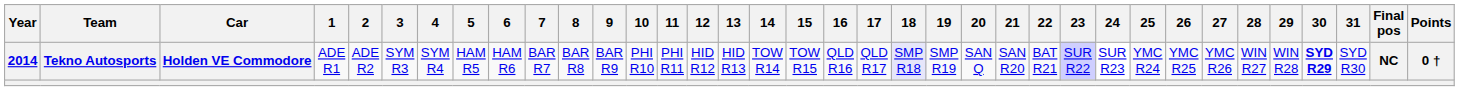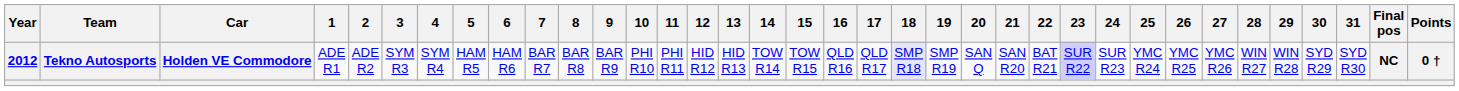 <table class="wikitable" style="text-align:center; font-size:75%">
 <tr>
 <th scope="col">Year</th>
 <th scope="col">Team</th>
 <th scope="col">Car</th>
 <th scope="col">1</th>
 <th scope="col">2</th>
 <th scope="col">3</th>
 <th scope="col">4</th>
 <th scope="col">5</th>
 <th scope="col">6</th>
 <th scope="col">7</th>
 <th scope="col">8</th>
 <th scope="col">9</th>
 <th scope="col">10</th>
 <th scope="col">11</th>
 <th scope="col">12</th>
 <th scope="col">13</th>
 <th scope="col">14</th>
 <th scope="col">15</th>
 <th scope="col">16</th>
 <th scope="col">17</th>
 <th scope="col">18</th>
 <th scope="col">19</th>
 <th scope="col">20</th>
 <th scope="col">21</th>
 <th scope="col">22</th>
 <th scope="col">23</th>
 <th scope="col">24</th>
 <th scope="col">25</th>
 <th scope="col">26</th>
 <th scope="col">27</th>
 <th scope="col">28</th>
 <th scope="col">29</th>
 <th scope="col">30</th>
 <th scope="col">31</th>
 <th scope="col">Final pos</th>
 <th scope="col">Points</th>
 </tr>
 <tr>
-<th><a href='#'>2014</a></th>
+<th><a href='#'>2012</a></th>
 <th nowrap><a href='#'>Tekno Autosports</a></th>
 <th nowrap><a href='#'>Holden VE Commodore</a></th>
 <td><a href='#'>ADE<br>R1</a></td>
 <td><a href='#'>ADE<br>R2</a></td>
 <td><a href='#'>SYM<br>R3</a></td>
 <td><a href='#'>SYM<br>R4</a></td>
 <td><a href='#'>HAM<br>R5</a></td>
 <td><a href='#'>HAM<br>R6</a></td>
 <td><a href='#'>BAR<br>R7</a></td>
 <td><a href='#'>BAR<br>R8</a></td>
 <td><a href='#'>BAR<br>R9</a></td>
 <td><a href='#'>PHI<br>R10</a></td>
 <td><a href='#'>PHI<br>R11</a></td>
 <td><a href='#'>HID<br>R12</a></td>
 <td><a href='#'>HID<br>R13</a></td>
 <td><a href='#'>TOW<br>R14</a></td>
 <td><a href='#'>TOW<br>R15</a></td>
 <td><a href='#'>QLD<br>R16</a></td>
 <td><a href='#'>QLD<br>R17</a></td>
 <td style="background: lavender;"><a href='#'>SMP<br>R18</a></td>
 <td><a href='#'>SMP<br>R19</a></td>
 <td><a href='#'>SAN<br>Q</a></td>
 <td><a href='#'>SAN<br>R20</a></td>
 <td><a href='#'>BAT<br>R21</a></td>
 <td style="background:#cfcfff;"><a href='#'>SUR<br>R22</a><br></td>
 <td style="background:#FFFFFF;"><a href='#'>SUR<br>R23</a><br></td>
 <td><a href='#'>YMC<br>R24</a></td>
 <td><a href='#'>YMC<br>R25</a></td>
 <td><a href='#'>YMC<br>R26</a></td>
 <td><a href='#'>WIN<br>R27</a></td>
 <td><a href='#'>WIN<br>R28</a></td>
-<td><strong><a href='#'>SYD<br>R29</a></strong></td>
+<td><a href='#'>SYD<br>R29</a></td>
 <td><a href='#'>SYD<br>R30</a></td>
 <th>NC</th>
 <th>0 †</th>
 </tr>
 <tr>
 <th colspan="36"></th>
 </tr>
 </table>
